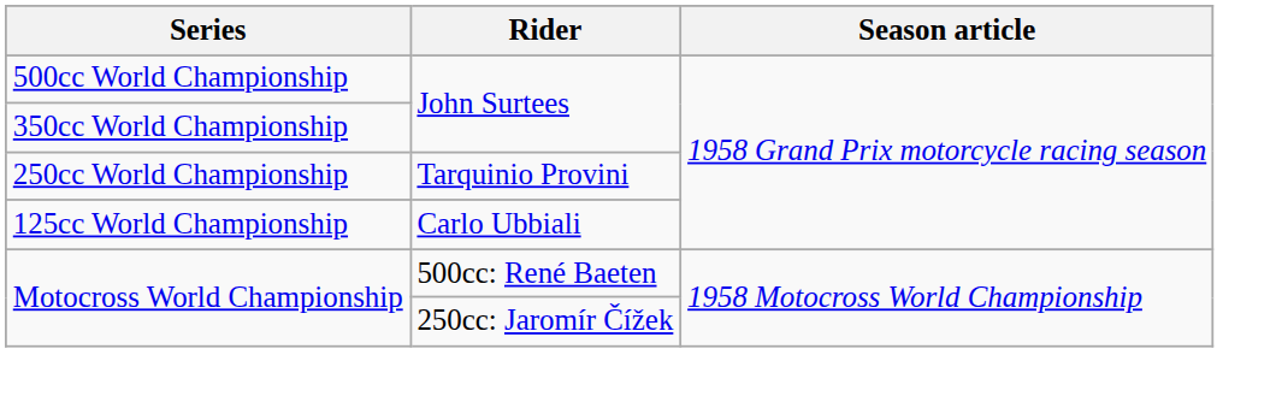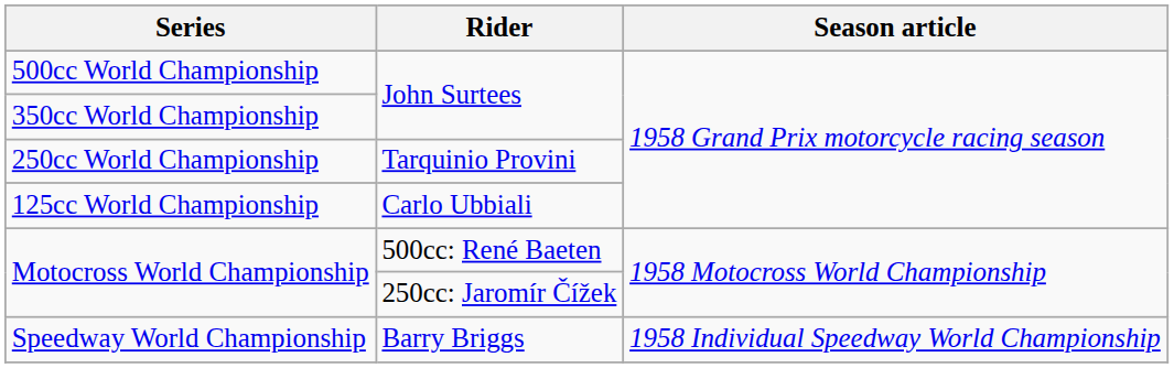 <table class="wikitable" style="font-size: 87%;">
 <tr>
 <th>Series</th>
 <th>Rider</th>
 <th>Season article</th>
 </tr>
 <tr>
 <td><a href='#'>500cc World Championship</a></td>
 <td rowspan=2> <a href='#'>John Surtees</a></td>
 <td rowspan=4><em><a href='#'>1958 Grand Prix motorcycle racing season</a></em></td>
 </tr>
 <tr>
 <td><a href='#'>350cc World Championship</a></td>
 </tr>
 <tr>
 <td><a href='#'>250cc World Championship</a></td>
 <td> <a href='#'>Tarquinio Provini</a></td>
 </tr>
 <tr>
 <td><a href='#'>125cc World Championship</a></td>
 <td> <a href='#'>Carlo Ubbiali</a></td>
 </tr>
 <tr>
 <td rowspan=2><a href='#'>Motocross World Championship</a></td>
 <td>500cc:  <a href='#'>René Baeten</a></td>
 <td rowspan=2><em><a href='#'>1958 Motocross World Championship</a></em></td>
 </tr>
 <tr>
 <td>250cc:  <a href='#'>Jaromír Čížek</a></td>
 </tr>
+<tr>
+<td><a href='#'>Speedway World Championship</a></td>
+<td> <a href='#'>Barry Briggs</a></td>
+<td><em><a href='#'>1958 Individual Speedway World Championship</a></em></td>
+</tr>
 </table>
